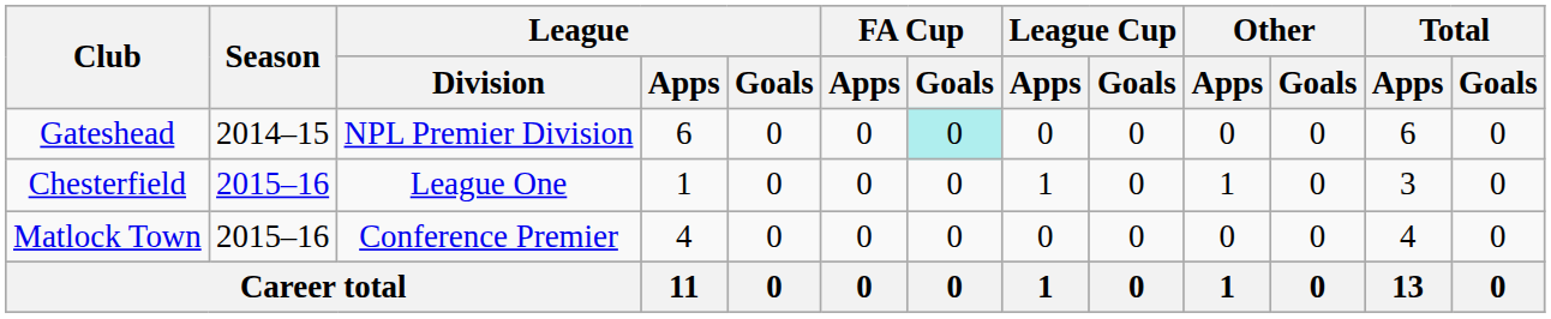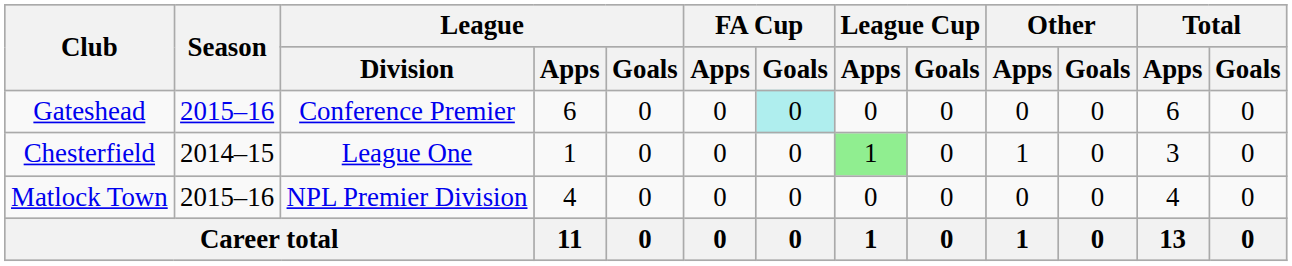 <table class="wikitable" style="text-align: center;">
 <tr>
 <th rowspan="2">Club</th>
 <th rowspan="2">Season</th>
 <th colspan="3">League</th>
 <th colspan="2">FA Cup</th>
 <th colspan="2">League Cup</th>
 <th colspan="2">Other</th>
 <th colspan="2">Total</th>
 </tr>
 <tr>
 <th>Division</th>
 <th>Apps</th>
 <th>Goals</th>
 <th>Apps</th>
 <th>Goals</th>
 <th>Apps</th>
 <th>Goals</th>
 <th>Apps</th>
 <th>Goals</th>
 <th>Apps</th>
 <th>Goals</th>
 </tr>
 <tr>
 <td><a href='#'>Gateshead</a></td>
-<td>2014–15</td>
-<td><a href='#'>NPL Premier Division</a></td>
+<td><a href='#'>2015–16</a></td>
+<td><a href='#'>Conference Premier</a></td>
 <td>6</td>
 <td>0</td>
 <td>0</td>
 <td style="background: paleturquoise;">0</td>
 <td>0</td>
 <td>0</td>
 <td>0</td>
 <td>0</td>
 <td>6</td>
 <td>0</td>
 </tr>
 <tr>
 <td><a href='#'>Chesterfield</a></td>
-<td><a href='#'>2015–16</a></td>
+<td>2014–15</td>
 <td><a href='#'>League One</a></td>
 <td>1</td>
 <td>0</td>
 <td>0</td>
 <td>0</td>
-<td>1</td>
+<td style="background: lightgreen;">1</td>
 <td>0</td>
 <td>1</td>
 <td>0</td>
 <td>3</td>
 <td>0</td>
 </tr>
 <tr>
 <td><a href='#'>Matlock Town</a></td>
 <td>2015–16</td>
-<td><a href='#'>Conference Premier</a></td>
+<td><a href='#'>NPL Premier Division</a></td>
 <td>4</td>
 <td>0</td>
 <td>0</td>
 <td>0</td>
 <td>0</td>
 <td>0</td>
 <td>0</td>
 <td>0</td>
 <td>4</td>
 <td>0</td>
 </tr>
 <tr>
 <th colspan="3">Career total</th>
 <th>11</th>
 <th>0</th>
 <th>0</th>
 <th>0</th>
 <th>1</th>
 <th>0</th>
 <th>1</th>
 <th>0</th>
 <th>13</th>
 <th>0</th>
 </tr>
 </table>
